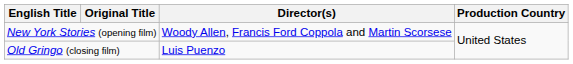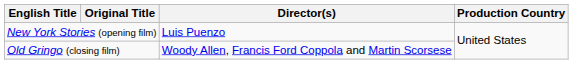 <table class="wikitable">
 <tr>
 <th>English Title</th>
 <th>Original Title</th>
 <th>Director(s)</th>
 <th>Production Country</th>
 </tr>
 <tr>
 <td colspan="2"><em><a href='#'>New York Stories</a></em> <small>(opening film)</small></td>
-<td><a href='#'>Woody Allen</a>, <a href='#'>Francis Ford Coppola</a> and <a href='#'>Martin Scorsese</a></td>
+<td><a href='#'>Luis Puenzo</a></td>
 <td rowspan="2">United States</td>
 </tr>
 <tr>
 <td colspan="2"><em><a href='#'>Old Gringo</a></em> <small>(closing film)</small></td>
-<td><a href='#'>Luis Puenzo</a></td>
+<td><a href='#'>Woody Allen</a>, <a href='#'>Francis Ford Coppola</a> and <a href='#'>Martin Scorsese</a></td>
 </tr>
 </table>
